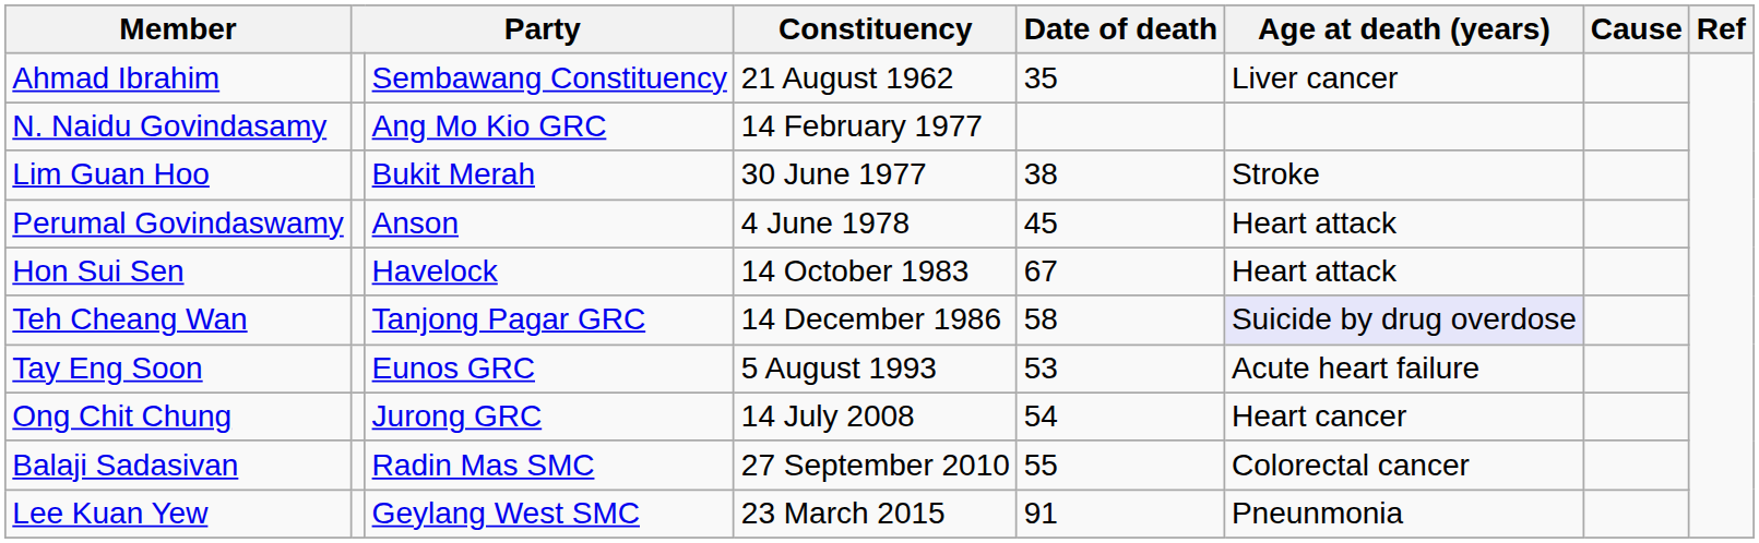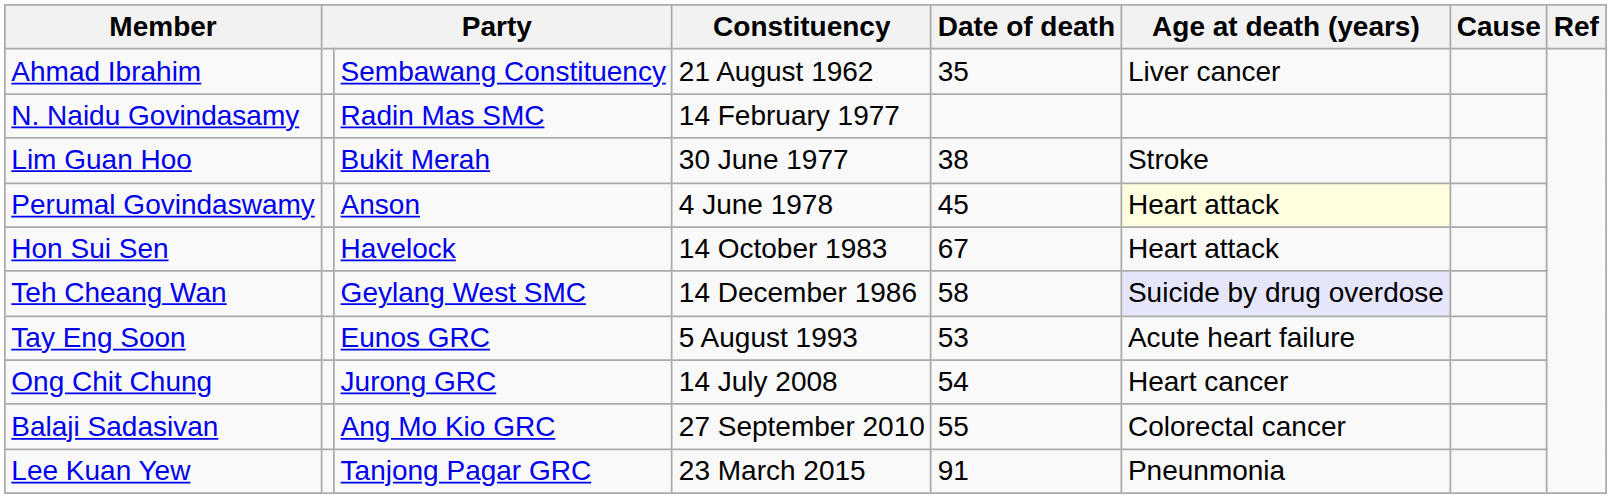 <table class="wikitable sortable">
 <tr>
 <th>Member</th>
 <th colspan=2>Party</th>
 <th>Constituency</th>
 <th>Date of death</th>
 <th>Age at death (years)</th>
 <th>Cause</th>
 <th>Ref</th>
 </tr>
 <tr>
 <td><a href='#'>Ahmad Ibrahim</a></td>
 <td></td>
 <td><a href='#'>Sembawang Constituency</a></td>
 <td>21 August 1962</td>
 <td>35</td>
 <td>Liver cancer</td>
 <td></td>
 </tr>
 <tr>
 <td><a href='#'>N. Naidu Govindasamy</a></td>
 <td></td>
-<td><a href='#'>Ang Mo Kio GRC</a></td>
+<td><a href='#'>Radin Mas SMC</a></td>
 <td>14 February 1977</td>
 <td></td>
 <td></td>
 <td></td>
 </tr>
 <tr>
 <td><a href='#'>Lim Guan Hoo</a></td>
 <td></td>
 <td><a href='#'>Bukit Merah</a></td>
 <td>30 June 1977</td>
 <td>38</td>
 <td>Stroke</td>
 <td></td>
 </tr>
 <tr>
 <td><a href='#'>Perumal Govindaswamy</a></td>
 <td></td>
 <td><a href='#'>Anson</a></td>
 <td>4 June 1978</td>
 <td>45</td>
-<td>Heart attack</td>
+<td style="background: lightyellow;">Heart attack</td>
 <td></td>
 </tr>
 <tr>
 <td><a href='#'>Hon Sui Sen</a></td>
 <td></td>
 <td><a href='#'>Havelock</a></td>
 <td>14 October 1983</td>
 <td>67</td>
 <td>Heart attack</td>
 <td></td>
 </tr>
 <tr>
 <td><a href='#'>Teh Cheang Wan</a></td>
 <td></td>
-<td><a href='#'>Tanjong Pagar GRC</a></td>
+<td><a href='#'>Geylang West SMC</a></td>
 <td>14 December 1986</td>
 <td>58</td>
 <td style="background: lavender;">Suicide by drug overdose</td>
 <td></td>
 </tr>
 <tr>
 <td><a href='#'>Tay Eng Soon</a></td>
 <td></td>
 <td><a href='#'>Eunos GRC</a></td>
 <td>5 August 1993</td>
 <td>53</td>
 <td>Acute heart failure</td>
 <td></td>
 </tr>
 <tr>
 <td><a href='#'>Ong Chit Chung</a></td>
 <td></td>
 <td><a href='#'>Jurong GRC</a></td>
 <td>14 July 2008</td>
 <td>54</td>
 <td>Heart cancer</td>
 <td></td>
 </tr>
 <tr>
 <td><a href='#'>Balaji Sadasivan</a></td>
 <td></td>
-<td><a href='#'>Radin Mas SMC</a></td>
+<td><a href='#'>Ang Mo Kio GRC</a></td>
 <td>27 September 2010</td>
 <td>55</td>
 <td>Colorectal cancer</td>
 <td></td>
 </tr>
 <tr>
 <td><a href='#'>Lee Kuan Yew</a></td>
 <td></td>
-<td><a href='#'>Geylang West SMC</a></td>
+<td><a href='#'>Tanjong Pagar GRC</a></td>
 <td>23 March 2015</td>
 <td>91</td>
 <td>Pneunmonia</td>
 <td></td>
 </tr>
 </table>
